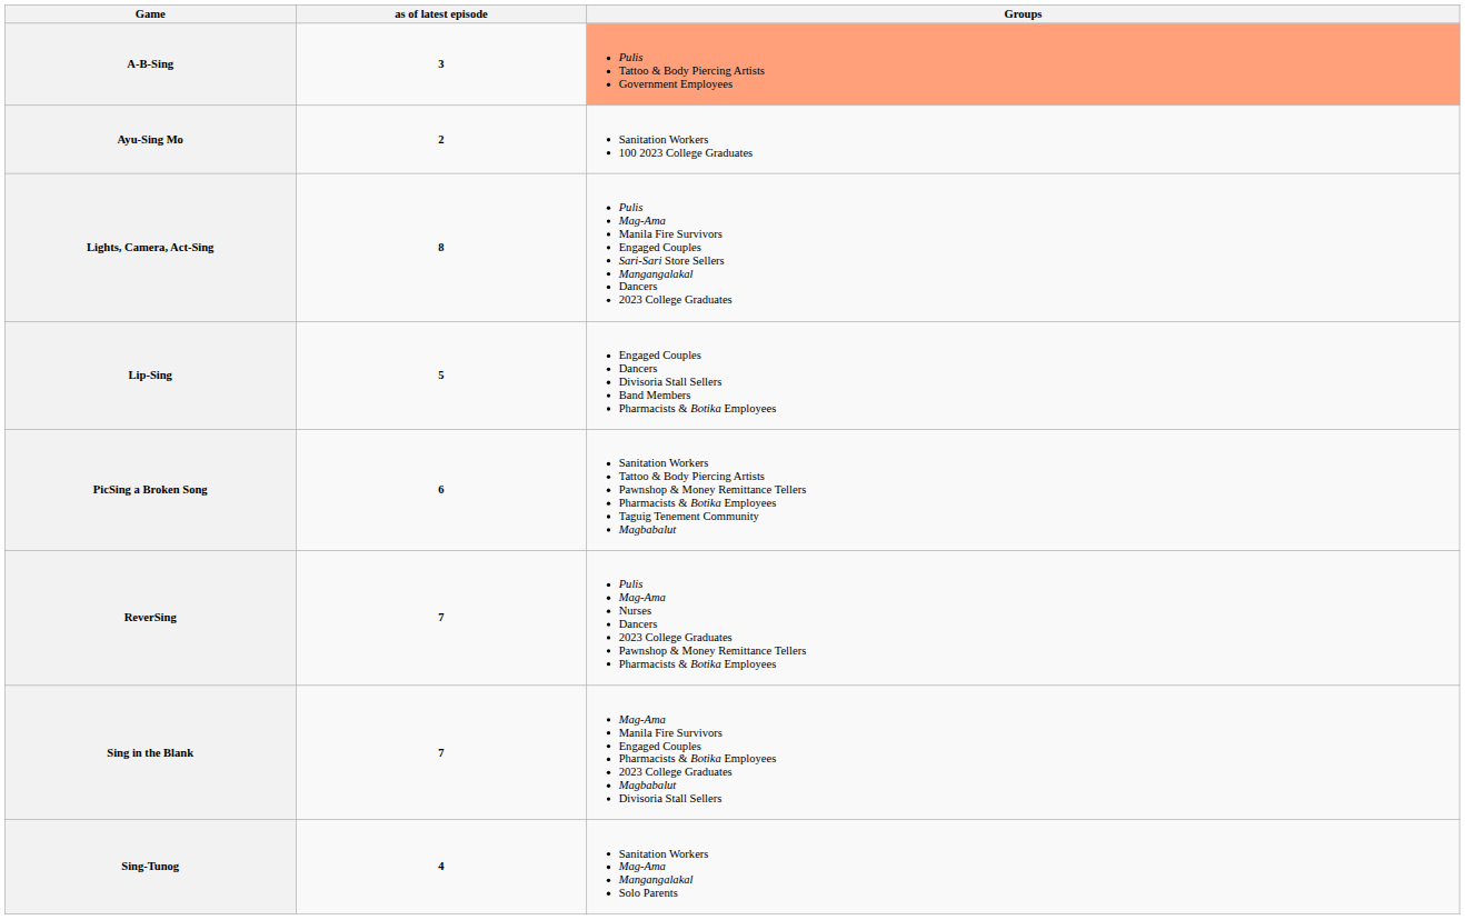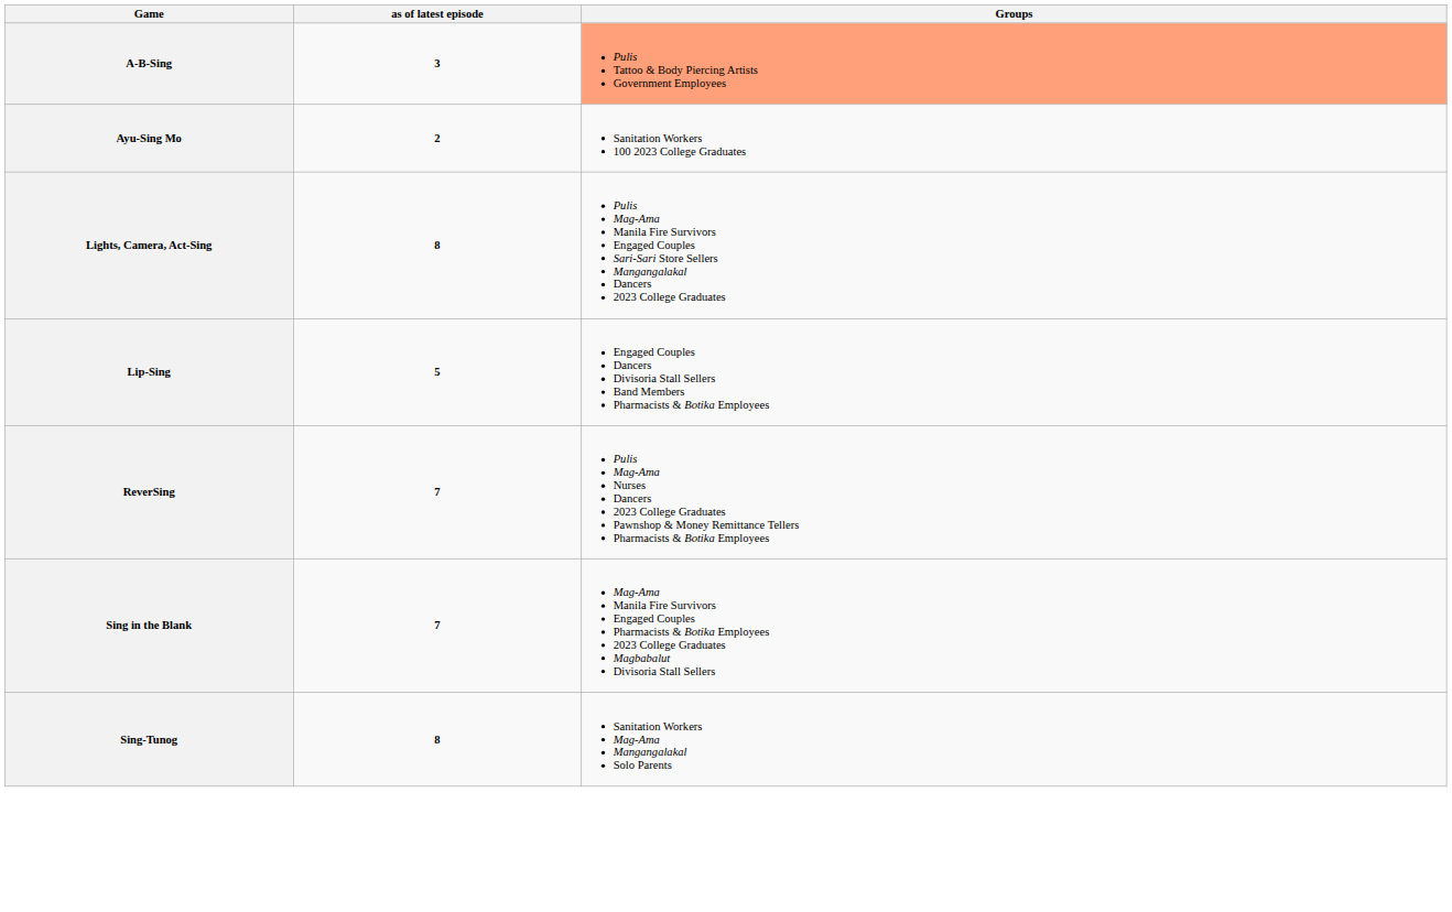 <table class="wikitable sortable" style="text-align:center; font-size:100%; line-height:18px;" width="100%">
 <tr>
 <th width="20%">Game</th>
 <th width="20%"> as of latest episode</th>
 <th width="60%">Groups</th>
 </tr>
 <tr>
 <th>A-B-Sing</th>
 <td><strong>3</strong></td>
 <td align="justify" style="background: lightsalmon;"><br><ul><li><em>Pulis</em></li><li>Tattoo & Body Piercing Artists</li><li>Government Employees</li></ul></td>
 </tr>
 <tr>
 <th>Ayu-Sing Mo</th>
 <td><strong>2</strong></td>
 <td align="justify"><br><ul><li>Sanitation Workers</li><li>100 2023 College Graduates</li></ul></td>
 </tr>
 <tr>
 <th>Lights, Camera, Act-Sing</th>
 <td><strong>8</strong></td>
 <td align="justify"><br><ul><li><em>Pulis</em></li><li><em>Mag-Ama</em></li><li>Manila Fire Survivors</li><li>Engaged Couples</li><li><em>Sari-Sari</em> Store Sellers</li><li><em>Mangangalakal</em></li><li>Dancers</li><li>2023 College Graduates</li></ul></td>
 </tr>
 <tr>
 <th>Lip-Sing</th>
 <td><strong>5</strong></td>
 <td align="justify"><br><ul><li>Engaged Couples</li><li>Dancers</li><li>Divisoria Stall Sellers</li><li>Band Members</li><li>Pharmacists & <em>Botika</em> Employees</li></ul></td>
 </tr>
 <tr>
-<th>PicSing a Broken Song</th>
-<td><strong>6</strong></td>
-<td align="justify"><br><ul><li>Sanitation Workers</li><li>Tattoo & Body Piercing Artists</li><li>Pawnshop & Money Remittance Tellers</li><li>Pharmacists & <em>Botika</em> Employees</li><li>Taguig Tenement Community</li><li><em>Magbabalut</em></li></ul></td>
-</tr>
-<tr>
 <th>ReverSing</th>
 <td><strong>7</strong></td>
 <td align="justify"><br><ul><li><em>Pulis</em></li><li><em>Mag-Ama</em></li><li>Nurses</li><li>Dancers</li><li>2023 College Graduates</li><li>Pawnshop & Money Remittance Tellers</li><li>Pharmacists & <em>Botika</em> Employees</li></ul></td>
 </tr>
 <tr>
 <th>Sing in the Blank</th>
 <td><strong>7</strong></td>
 <td align="justify"><br><ul><li><em>Mag-Ama</em></li><li>Manila Fire Survivors</li><li>Engaged Couples</li><li>Pharmacists & <em>Botika</em> Employees</li><li>2023 College Graduates</li><li><em>Magbabalut</em></li><li>Divisoria Stall Sellers</li></ul></td>
 </tr>
 <tr>
 <th>Sing-Tunog</th>
-<td><strong>4</strong></td>
+<td><strong>8</strong></td>
 <td align="justify"><br><ul><li>Sanitation Workers</li><li><em>Mag-Ama</em></li><li><em>Mangangalakal</em></li><li>Solo Parents</li></ul></td>
 </tr>
 </table>
